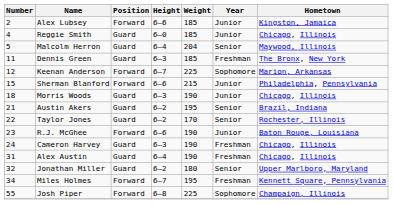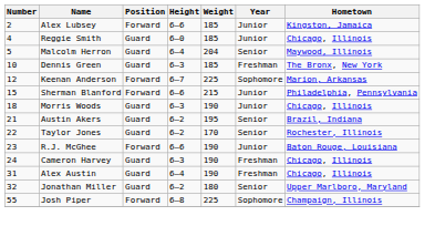 <table class="wikitable" style="font-size: 95%;">
 <tr>
 <th>Number</th>
 <th>Name</th>
 <th>Position</th>
 <th>Height</th>
 <th>Weight</th>
 <th>Year</th>
 <th>Hometown</th>
 </tr>
 <tr>
 <td>2</td>
 <td>Alex Lubsey</td>
 <td>Forward</td>
 <td>6–6</td>
 <td>185</td>
 <td>Junior</td>
 <td><a href='#'>Kingston, Jamaica</a></td>
 </tr>
 <tr>
 <td>4</td>
 <td>Reggie Smith</td>
 <td>Guard</td>
 <td>6–0</td>
 <td>185</td>
 <td>Junior</td>
 <td><a href='#'>Chicago</a>, <a href='#'>Illinois</a></td>
 </tr>
 <tr>
 <td>5</td>
 <td>Malcolm Herron</td>
 <td>Guard</td>
 <td>6–4</td>
 <td>204</td>
 <td>Senior</td>
 <td><a href='#'>Maywood, Illinois</a></td>
 </tr>
 <tr>
-<td>11</td>
+<td>10</td>
 <td>Dennis Green</td>
 <td>Guard</td>
 <td>6–3</td>
 <td>185</td>
 <td>Freshman</td>
 <td><a href='#'>The Bronx</a>, <a href='#'>New York</a></td>
 </tr>
 <tr>
 <td>12</td>
 <td>Keenan Anderson</td>
 <td>Forward</td>
 <td>6–7</td>
 <td>225</td>
 <td>Sophomore</td>
 <td><a href='#'>Marion, Arkansas</a></td>
 </tr>
 <tr>
 <td>15</td>
 <td>Sherman Blanford</td>
 <td>Forward</td>
 <td>6–6</td>
 <td>215</td>
 <td>Junior</td>
 <td><a href='#'>Philadelphia</a>, <a href='#'>Pennsylvania</a></td>
 </tr>
 <tr>
 <td>18</td>
 <td>Morris Woods</td>
 <td>Guard</td>
 <td>6–3</td>
 <td>190</td>
 <td>Junior</td>
 <td><a href='#'>Chicago</a>, <a href='#'>Illinois</a></td>
 </tr>
 <tr>
 <td>21</td>
 <td>Austin Akers</td>
 <td>Guard</td>
 <td>6–2</td>
 <td>195</td>
 <td>Senior</td>
 <td><a href='#'>Brazil, Indiana</a></td>
 </tr>
 <tr>
 <td>22</td>
 <td>Taylor Jones</td>
 <td>Guard</td>
 <td>6–2</td>
 <td>170</td>
 <td>Senior</td>
 <td><a href='#'>Rochester, Illinois</a></td>
 </tr>
 <tr>
 <td>23</td>
 <td>R.J. McGhee</td>
 <td>Forward</td>
 <td>6–6</td>
 <td>190</td>
 <td>Junior</td>
 <td><a href='#'>Baton Rouge, Louisiana</a></td>
 </tr>
 <tr>
 <td>24</td>
 <td>Cameron Harvey</td>
 <td>Guard</td>
 <td>6–3</td>
 <td>190</td>
 <td>Freshman</td>
 <td><a href='#'>Chicago</a>, <a href='#'>Illinois</a></td>
 </tr>
 <tr>
 <td>31</td>
 <td>Alex Austin</td>
 <td>Guard</td>
 <td>6–4</td>
 <td>190</td>
 <td>Freshman</td>
 <td><a href='#'>Chicago</a>, <a href='#'>Illinois</a></td>
 </tr>
 <tr>
 <td>32</td>
 <td>Jonathan Miller</td>
 <td>Guard</td>
 <td>6–2</td>
 <td>180</td>
 <td>Senior</td>
 <td><a href='#'>Upper Marlboro, Maryland</a></td>
 </tr>
 <tr>
-<td>34</td>
-<td>Miles Holmes</td>
-<td>Forward</td>
-<td>6–7</td>
-<td>195</td>
-<td>Freshman</td>
-<td><a href='#'>Kennett Square, Pennsylvania</a></td>
-</tr>
-<tr>
 <td>55</td>
 <td>Josh Piper</td>
 <td>Forward</td>
 <td>6–8</td>
 <td>225</td>
 <td>Sophomore</td>
 <td><a href='#'>Champaign, Illinois</a></td>
 </tr>
 <tr>
 </tr>
 </table>
